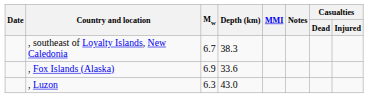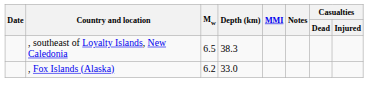 <table class="wikitable sortable sort-under" style="border:1px black; margin-left:1em;">
 <tr>
 <th rowspan="2"><small>Date</small></th>
 <th rowspan="2" style="width: 280px"><small>Country and location</small></th>
 <th rowspan="2"><small>M<sub>w</sub></small></th>
 <th rowspan="2"><small>Depth (km)</small></th>
 <th rowspan="2"><small><a href='#'>MMI</a></small></th>
 <th rowspan="2" class="unsortable"><small>Notes</small></th>
 <th colspan="2"><small>Casualties</small></th>
 </tr>
 <tr>
 <th><small>Dead</small></th>
 <th><small>Injured</small></th>
 </tr>
 <tr>
 <td></td>
 <td>, southeast of <a href='#'>Loyalty Islands</a>, <a href='#'>New Caledonia</a></td>
-<td>6.7</td>
+<td>6.5</td>
 <td>38.3</td>
 <td></td>
 <td></td>
 <td></td>
 <td></td>
 </tr>
 <tr>
 <td></td>
 <td>, <a href='#'>Fox Islands (Alaska)</a></td>
-<td>6.9</td>
-<td>33.6</td>
-<td></td>
-<td></td>
-<td></td>
-<td></td>
-</tr>
-<tr>
-<td></td>
-<td>, <a href='#'>Luzon</a></td>
-<td>6.3</td>
-<td>43.0</td>
+<td>6.2</td>
+<td>33.0</td>
 <td></td>
 <td></td>
 <td></td>
 <td></td>
 </tr>
 </table>
